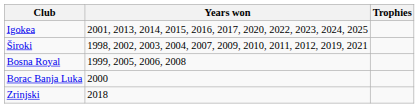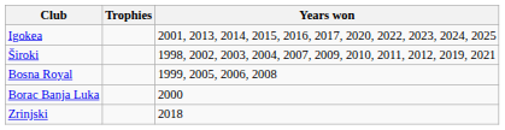 <table class="wikitable">
 <tr>
 <th>Club</th>
+<th>Trophies</th>
 <th>Years won</th>
-<th>Trophies</th>
 </tr>
 <tr>
 <td><a href='#'>Igokea</a></td>
+<td></td>
 <td>2001, 2013, 2014, 2015, 2016, 2017, 2020, 2022, 2023, 2024, 2025</td>
-<td></td>
 </tr>
 <tr>
 <td><a href='#'>Široki</a></td>
+<td></td>
 <td>1998, 2002, 2003, 2004, 2007, 2009, 2010, 2011, 2012, 2019, 2021</td>
-<td></td>
 </tr>
 <tr>
 <td><a href='#'>Bosna Royal</a></td>
+<td></td>
 <td>1999, 2005, 2006, 2008</td>
-<td></td>
 </tr>
 <tr>
 <td><a href='#'>Borac Banja Luka</a></td>
+<td></td>
 <td>2000</td>
-<td></td>
 </tr>
 <tr>
 <td><a href='#'>Zrinjski</a></td>
+<td></td>
 <td>2018</td>
-<td></td>
 </tr>
 </table>
